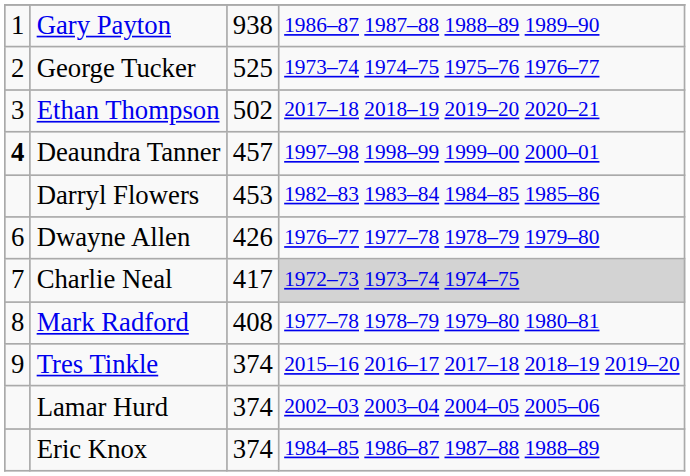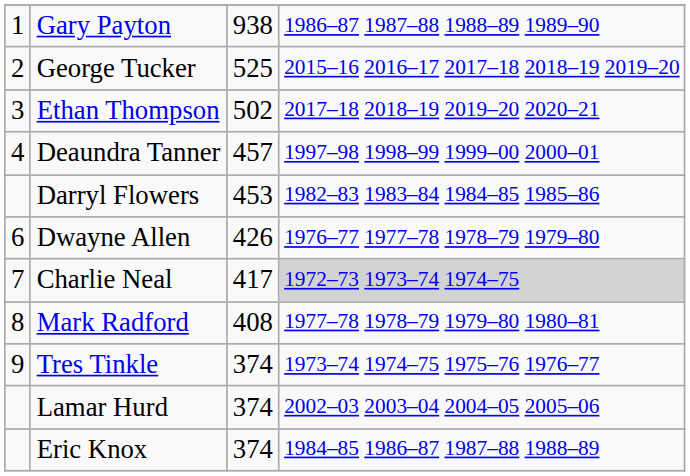 <table class="wikitable">
 <tr>
 </tr>
 <tr>
 <td>1</td>
 <td><a href='#'>Gary Payton</a></td>
 <td>938</td>
 <td style="font-size:80%;"><a href='#'>1986–87</a> <a href='#'>1987–88</a> <a href='#'>1988–89</a> <a href='#'>1989–90</a></td>
 </tr>
 <tr>
 <td>2</td>
 <td>George Tucker</td>
 <td>525</td>
-<td style="font-size:80%;"><a href='#'>1973–74</a> <a href='#'>1974–75</a> <a href='#'>1975–76</a> <a href='#'>1976–77</a></td>
+<td style="font-size:80%;"><a href='#'>2015–16</a> <a href='#'>2016–17</a> <a href='#'>2017–18</a> <a href='#'>2018–19</a> <a href='#'>2019–20</a></td>
 </tr>
 <tr>
 <td>3</td>
 <td><a href='#'>Ethan Thompson</a></td>
 <td>502</td>
 <td style="font-size:80%;"><a href='#'>2017–18</a> <a href='#'>2018–19</a> <a href='#'>2019–20</a> <a href='#'>2020–21</a></td>
 </tr>
 <tr>
-<td><strong>4</strong></td>
+<td>4</td>
 <td>Deaundra Tanner</td>
 <td>457</td>
 <td style="font-size:80%;"><a href='#'>1997–98</a> <a href='#'>1998–99</a> <a href='#'>1999–00</a> <a href='#'>2000–01</a></td>
 </tr>
 <tr>
 <td></td>
 <td>Darryl Flowers</td>
 <td>453</td>
 <td style="font-size:80%;"><a href='#'>1982–83</a> <a href='#'>1983–84</a> <a href='#'>1984–85</a> <a href='#'>1985–86</a></td>
 </tr>
 <tr>
 <td>6</td>
 <td>Dwayne Allen</td>
 <td>426</td>
 <td style="font-size:80%;"><a href='#'>1976–77</a> <a href='#'>1977–78</a> <a href='#'>1978–79</a> <a href='#'>1979–80</a></td>
 </tr>
 <tr>
 <td>7</td>
 <td>Charlie Neal</td>
 <td>417</td>
 <td style="background: lightgrey; font-size:80%;"><a href='#'>1972–73</a> <a href='#'>1973–74</a> <a href='#'>1974–75</a></td>
 </tr>
 <tr>
 <td>8</td>
 <td><a href='#'>Mark Radford</a></td>
 <td>408</td>
 <td style="font-size:80%;"><a href='#'>1977–78</a> <a href='#'>1978–79</a> <a href='#'>1979–80</a> <a href='#'>1980–81</a></td>
 </tr>
 <tr>
 <td>9</td>
 <td><a href='#'>Tres Tinkle</a></td>
 <td>374</td>
-<td style="font-size:80%;"><a href='#'>2015–16</a> <a href='#'>2016–17</a> <a href='#'>2017–18</a> <a href='#'>2018–19</a> <a href='#'>2019–20</a></td>
+<td style="font-size:80%;"><a href='#'>1973–74</a> <a href='#'>1974–75</a> <a href='#'>1975–76</a> <a href='#'>1976–77</a></td>
 </tr>
 <tr>
 <td></td>
 <td>Lamar Hurd</td>
 <td>374</td>
 <td style="font-size:80%;"><a href='#'>2002–03</a> <a href='#'>2003–04</a> <a href='#'>2004–05</a> <a href='#'>2005–06</a></td>
 </tr>
 <tr>
 <td></td>
 <td>Eric Knox</td>
 <td>374</td>
 <td style="font-size:80%;"><a href='#'>1984–85</a> <a href='#'>1986–87</a> <a href='#'>1987–88</a> <a href='#'>1988–89</a></td>
 </tr>
 </table>
